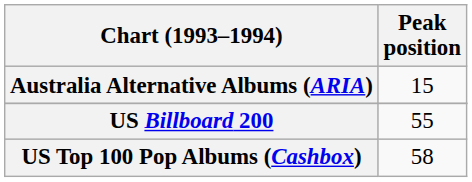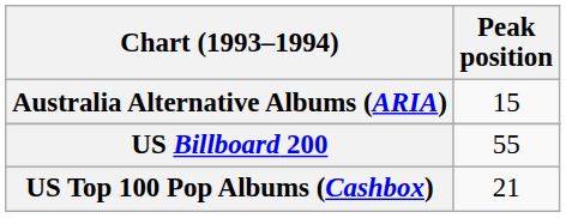 <table class="wikitable sortable plainrowheaders" style="text-align:center">
 <tr>
 <th>Chart (1993–1994)</th>
 <th>Peak<br>position</th>
 </tr>
 <tr>
 <th scope="row">Australia Alternative Albums (<em><a href='#'>ARIA</a></em>)</th>
 <td>15</td>
 </tr>
 <tr>
 </tr>
 <tr>
 <th scope="row">US <a href='#'><em>Billboard</em> 200</a></th>
 <td>55</td>
 </tr>
 <tr>
 <th scope="row">US Top 100 Pop Albums (<em><a href='#'>Cashbox</a></em>)</th>
-<td>58</td>
+<td>21</td>
 </tr>
 </table>
